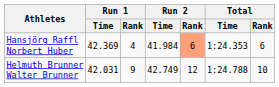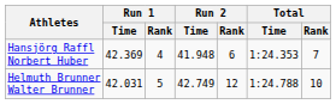 <table class="wikitable" border="1" style="font-size:90%">
 <tr>
 <th rowspan="2">Athletes</th>
 <th colspan="2">Run 1</th>
 <th colspan="2">Run 2</th>
 <th colspan="2">Total</th>
 </tr>
 <tr>
 <th>Time</th>
 <th>Rank</th>
 <th>Time</th>
 <th>Rank</th>
 <th>Time</th>
 <th>Rank</th>
 </tr>
 <tr>
 <td><a href='#'>Hansjörg Raffl</a><br><a href='#'>Norbert Huber</a></td>
 <td align="center">42.369</td>
 <td align="center">4</td>
-<td align="center">41.984</td>
-<td align="center" style="background: lightsalmon;">6</td>
+<td align="center">41.948</td>
+<td align="center">6</td>
 <td align="center">1:24.353</td>
-<td align="center">6</td>
+<td align="center">7</td>
 </tr>
 <tr>
 <td><a href='#'>Helmuth Brunner</a><br><a href='#'>Walter Brunner</a></td>
 <td align="center">42.031</td>
-<td align="center">9</td>
+<td align="center">5</td>
 <td align="center">42.749</td>
 <td align="center">12</td>
 <td align="center">1:24.788</td>
 <td align="center">10</td>
 </tr>
 </table>
